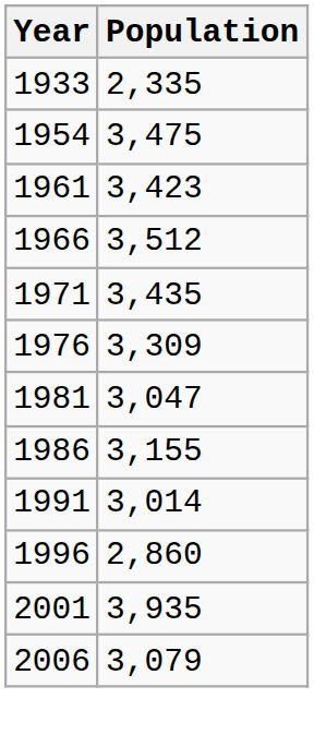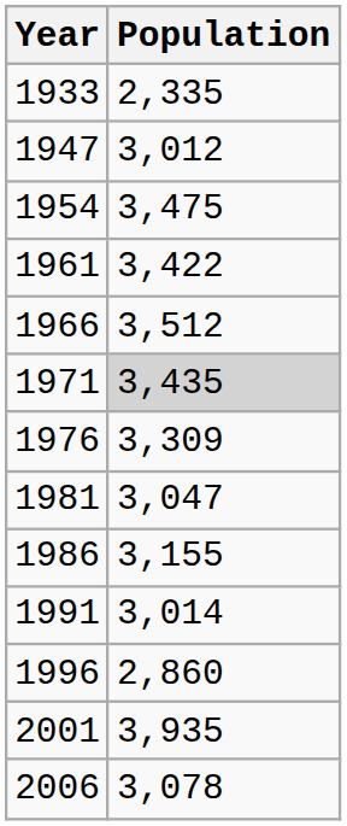 <table class="wikitable">
 <tr>
 <th>Year</th>
 <th>Population</th>
 </tr>
 <tr>
 <td>1933</td>
 <td>2,335</td>
 </tr>
 <tr>
+<td>1947</td>
+<td>3,012</td>
+</tr>
+<tr>
 <td>1954</td>
 <td>3,475</td>
 </tr>
 <tr>
 <td>1961</td>
-<td>3,423</td>
+<td>3,422</td>
 </tr>
 <tr>
 <td>1966</td>
 <td>3,512</td>
 </tr>
 <tr>
 <td>1971</td>
-<td>3,435</td>
+<td style="background: lightgrey;">3,435</td>
 </tr>
 <tr>
 <td>1976</td>
 <td>3,309</td>
 </tr>
 <tr>
 <td>1981</td>
 <td>3,047</td>
 </tr>
 <tr>
 <td>1986</td>
 <td>3,155</td>
 </tr>
 <tr>
 <td>1991</td>
 <td>3,014</td>
 </tr>
 <tr>
 <td>1996</td>
 <td>2,860</td>
 </tr>
 <tr>
 <td>2001</td>
 <td>3,935</td>
 </tr>
 <tr>
 <td>2006</td>
-<td>3,079</td>
+<td>3,078</td>
 </tr>
 </table>
